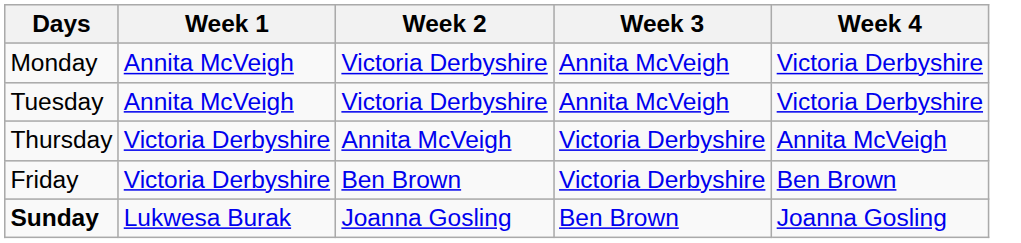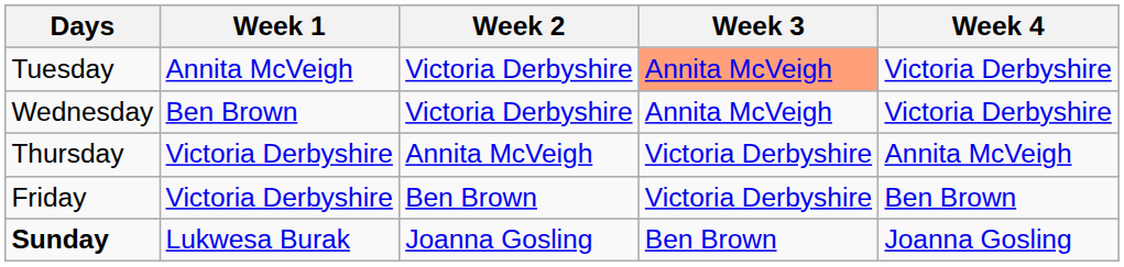 <table class="wikitable">
 <tr>
 <th>Days</th>
 <th>Week 1</th>
 <th>Week 2</th>
 <th>Week 3</th>
 <th>Week 4</th>
 </tr>
 <tr>
-<td>Monday</td>
+<td>Tuesday</td>
 <td><a href='#'>Annita McVeigh</a></td>
 <td><a href='#'>Victoria Derbyshire</a></td>
-<td><a href='#'>Annita McVeigh</a></td>
+<td style="background: lightsalmon;"><a href='#'>Annita McVeigh</a></td>
 <td><a href='#'>Victoria Derbyshire</a></td>
 </tr>
 <tr>
-<td>Tuesday</td>
-<td><a href='#'>Annita McVeigh</a></td>
+<td>Wednesday</td>
+<td><a href='#'>Ben Brown</a></td>
 <td><a href='#'>Victoria Derbyshire</a></td>
 <td><a href='#'>Annita McVeigh</a></td>
 <td><a href='#'>Victoria Derbyshire</a></td>
 </tr>
 <tr>
 <td>Thursday</td>
 <td><a href='#'>Victoria Derbyshire</a></td>
 <td><a href='#'>Annita McVeigh</a></td>
 <td><a href='#'>Victoria Derbyshire</a></td>
 <td><a href='#'>Annita McVeigh</a></td>
 </tr>
 <tr>
 <td>Friday</td>
 <td><a href='#'>Victoria Derbyshire</a></td>
 <td><a href='#'>Ben Brown</a></td>
 <td><a href='#'>Victoria Derbyshire</a></td>
 <td><a href='#'>Ben Brown</a></td>
 </tr>
 <tr>
 <td><strong>Sunday</strong></td>
 <td><a href='#'>Lukwesa Burak</a></td>
 <td><a href='#'>Joanna Gosling</a></td>
 <td><a href='#'>Ben Brown</a></td>
 <td><a href='#'>Joanna Gosling</a></td>
 </tr>
 </table>
